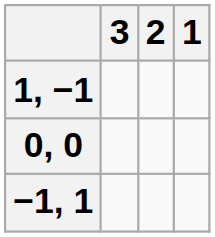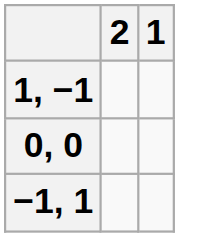 <table class="wikitable">
 <tr ---- valign="center">
 <th></th>
-<th>3</th>
 <th>2</th>
 <th>1</th>
 </tr>
 <tr ---- valign="center"  align="center">
 <th>1, −1</th>
 <td></td>
 <td></td>
-<td></td>
 </tr>
 <tr ---- valign="center"  align="center">
 <th>0, 0</th>
-<td></td>
 <td></td>
 <td></td>
 </tr>
 <tr ---- valign="center"  align="center">
 <th>−1, 1</th>
 <td></td>
 <td></td>
-<td></td>
 </tr>
 </table>
